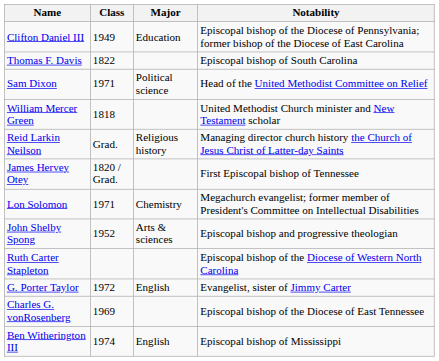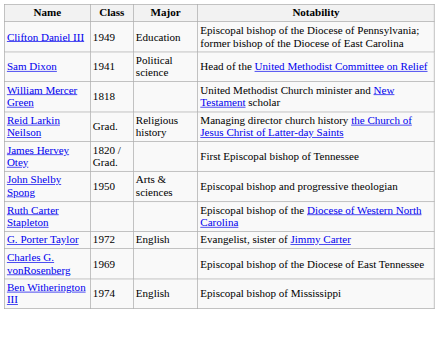 <table class="wikitable" width="100%">
 <tr>
 <th width="20%">Name</th>
 <th width="10%">Class</th>
 <th width="15%">Major</th>
 <th width="55%">Notability</th>
 </tr>
 <tr>
 <td><a href='#'>Clifton Daniel III</a></td>
 <td>1949</td>
 <td>Education</td>
 <td>Episcopal bishop of the Diocese of Pennsylvania; former bishop of the Diocese of East Carolina</td>
 </tr>
 <tr>
-<td><a href='#'>Thomas F. Davis</a></td>
-<td>1822</td>
-<td></td>
-<td>Episcopal bishop of South Carolina</td>
-</tr>
-<tr>
 <td><a href='#'>Sam Dixon</a></td>
-<td>1971</td>
+<td>1941</td>
 <td>Political science</td>
 <td>Head of the <a href='#'>United Methodist Committee on Relief</a></td>
 </tr>
 <tr>
 <td><a href='#'>William Mercer Green</a></td>
 <td>1818</td>
 <td></td>
 <td>United Methodist Church minister and <a href='#'>New Testament</a> scholar</td>
 </tr>
 <tr>
 <td><a href='#'>Reid Larkin Neilson</a></td>
 <td>Grad.</td>
 <td>Religious history</td>
 <td>Managing director church history <a href='#'>the Church of Jesus Christ of Latter-day Saints</a></td>
 </tr>
 <tr>
 <td><a href='#'>James Hervey Otey</a></td>
 <td>1820 / Grad.</td>
 <td></td>
 <td>First Episcopal bishop of Tennessee</td>
 </tr>
 <tr>
-<td><a href='#'>Lon Solomon</a></td>
-<td>1971</td>
-<td>Chemistry</td>
-<td>Megachurch evangelist; former member of President's Committee on Intellectual Disabilities</td>
-</tr>
-<tr>
 <td><a href='#'>John Shelby Spong</a></td>
-<td>1952</td>
+<td>1950</td>
 <td>Arts & sciences</td>
 <td>Episcopal bishop and progressive theologian</td>
 </tr>
 <tr>
 <td><a href='#'>Ruth Carter Stapleton</a></td>
 <td></td>
 <td></td>
 <td>Episcopal bishop of the <a href='#'>Diocese of Western North Carolina</a></td>
 </tr>
 <tr>
 <td><a href='#'>G. Porter Taylor</a></td>
 <td>1972</td>
 <td>English</td>
 <td>Evangelist, sister of <a href='#'>Jimmy Carter</a></td>
 </tr>
 <tr>
 <td><a href='#'>Charles G. vonRosenberg</a></td>
 <td>1969</td>
 <td></td>
 <td>Episcopal bishop of the Diocese of East Tennessee</td>
 </tr>
 <tr>
 <td><a href='#'>Ben Witherington III</a></td>
 <td>1974</td>
 <td>English</td>
 <td>Episcopal bishop of Mississippi</td>
 </tr>
 </table>
